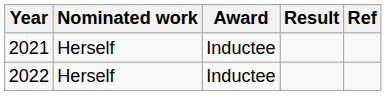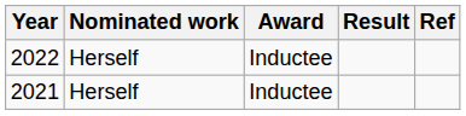 <table class="wikitable">
 <tr>
 <th>Year</th>
 <th>Nominated work</th>
 <th>Award</th>
 <th>Result</th>
 <th>Ref</th>
 </tr>
 <tr>
+<td>2022</td>
+<td>Herself</td>
+<td>Inductee</td>
+<td></td>
+<td></td>
+</tr>
+<tr>
 <td>2021</td>
 <td>Herself</td>
 <td>Inductee</td>
 <td></td>
 <td></td>
 </tr>
-<tr>
-<td>2022</td>
-<td>Herself</td>
-<td>Inductee</td>
-<td></td>
-<td></td>
-</tr>
 </table>
